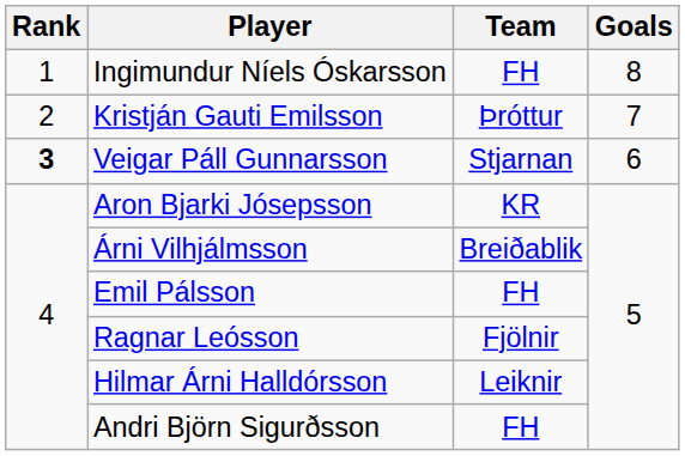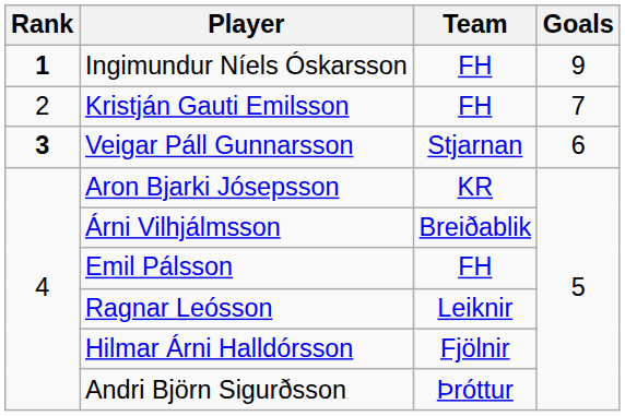 <table class="wikitable" style="text-align:center;">
 <tr>
 <th>Rank</th>
 <th>Player</th>
 <th>Team</th>
 <th>Goals</th>
 </tr>
 <tr>
-<td>1</td>
+<td><strong>1</strong></td>
 <td align=left> Ingimundur Níels Óskarsson</td>
 <td><a href='#'>FH</a></td>
-<td>8</td>
+<td>9</td>
 </tr>
 <tr>
 <td>2</td>
 <td align=left> <a href='#'>Kristján Gauti Emilsson</a></td>
-<td><a href='#'>Þróttur</a></td>
+<td><a href='#'>FH</a></td>
 <td>7</td>
 </tr>
 <tr>
 <td><strong>3</strong></td>
 <td align=left> <a href='#'>Veigar Páll Gunnarsson</a></td>
 <td><a href='#'>Stjarnan</a></td>
 <td>6</td>
 </tr>
 <tr>
 <td rowspan=6>4</td>
 <td align=left> <a href='#'>Aron Bjarki Jósepsson</a></td>
 <td><a href='#'>KR</a></td>
 <td rowspan=6>5</td>
 </tr>
 <tr>
 <td align=left> <a href='#'>Árni Vilhjálmsson</a></td>
 <td><a href='#'>Breiðablik</a></td>
 </tr>
 <tr>
 <td align=left> <a href='#'>Emil Pálsson</a></td>
 <td><a href='#'>FH</a></td>
 </tr>
 <tr>
 <td align=left> <a href='#'>Ragnar Leósson</a></td>
+<td><a href='#'>Leiknir</a></td>
+</tr>
+<tr>
+<td align=left> <a href='#'>Hilmar Árni Halldórsson</a></td>
 <td><a href='#'>Fjölnir</a></td>
 </tr>
 <tr>
-<td align=left> <a href='#'>Hilmar Árni Halldórsson</a></td>
-<td><a href='#'>Leiknir</a></td>
-</tr>
-<tr>
 <td align=left> Andri Björn Sigurðsson</td>
-<td><a href='#'>FH</a></td>
+<td><a href='#'>Þróttur</a></td>
 </tr>
 </table>
